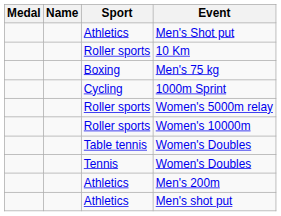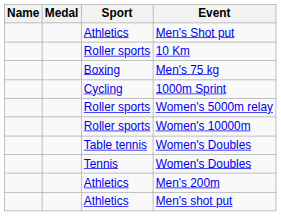 <table class="wikitable sortable">
 <tr>
+<th>Name</th>
 <th>Medal</th>
-<th>Name</th>
 <th>Sport</th>
 <th>Event</th>
 </tr>
 <tr>
 <td></td>
 <td></td>
 <td><a href='#'>Athletics</a></td>
 <td><a href='#'>Men's Shot put</a></td>
 </tr>
 <tr>
 <td></td>
 <td></td>
 <td><a href='#'>Roller sports</a></td>
 <td><a href='#'>10 Km</a></td>
 </tr>
 <tr>
 <td></td>
 <td></td>
 <td><a href='#'>Boxing</a></td>
 <td><a href='#'>Men's 75 kg</a></td>
 </tr>
 <tr>
 <td></td>
 <td></td>
 <td><a href='#'>Cycling</a></td>
 <td><a href='#'>1000m Sprint</a></td>
 </tr>
 <tr>
+<td><br> </td>
 <td></td>
-<td><br> </td>
 <td><a href='#'>Roller sports</a></td>
 <td><a href='#'>Women's 5000m relay</a></td>
 </tr>
 <tr>
 <td></td>
 <td></td>
 <td><a href='#'>Roller sports</a></td>
 <td><a href='#'>Women's 10000m</a></td>
 </tr>
 <tr>
+<td><br> </td>
 <td></td>
-<td><br> </td>
 <td><a href='#'>Table tennis</a></td>
 <td><a href='#'>Women's Doubles</a></td>
 </tr>
 <tr>
+<td><br> </td>
 <td></td>
-<td><br> </td>
 <td><a href='#'>Tennis</a></td>
 <td><a href='#'>Women's Doubles</a></td>
 </tr>
 <tr>
 <td></td>
 <td></td>
 <td><a href='#'>Athletics</a></td>
 <td><a href='#'>Men's 200m</a></td>
 </tr>
 <tr>
 <td></td>
 <td></td>
 <td><a href='#'>Athletics</a></td>
 <td><a href='#'>Men's shot put</a></td>
 </tr>
 </table>
